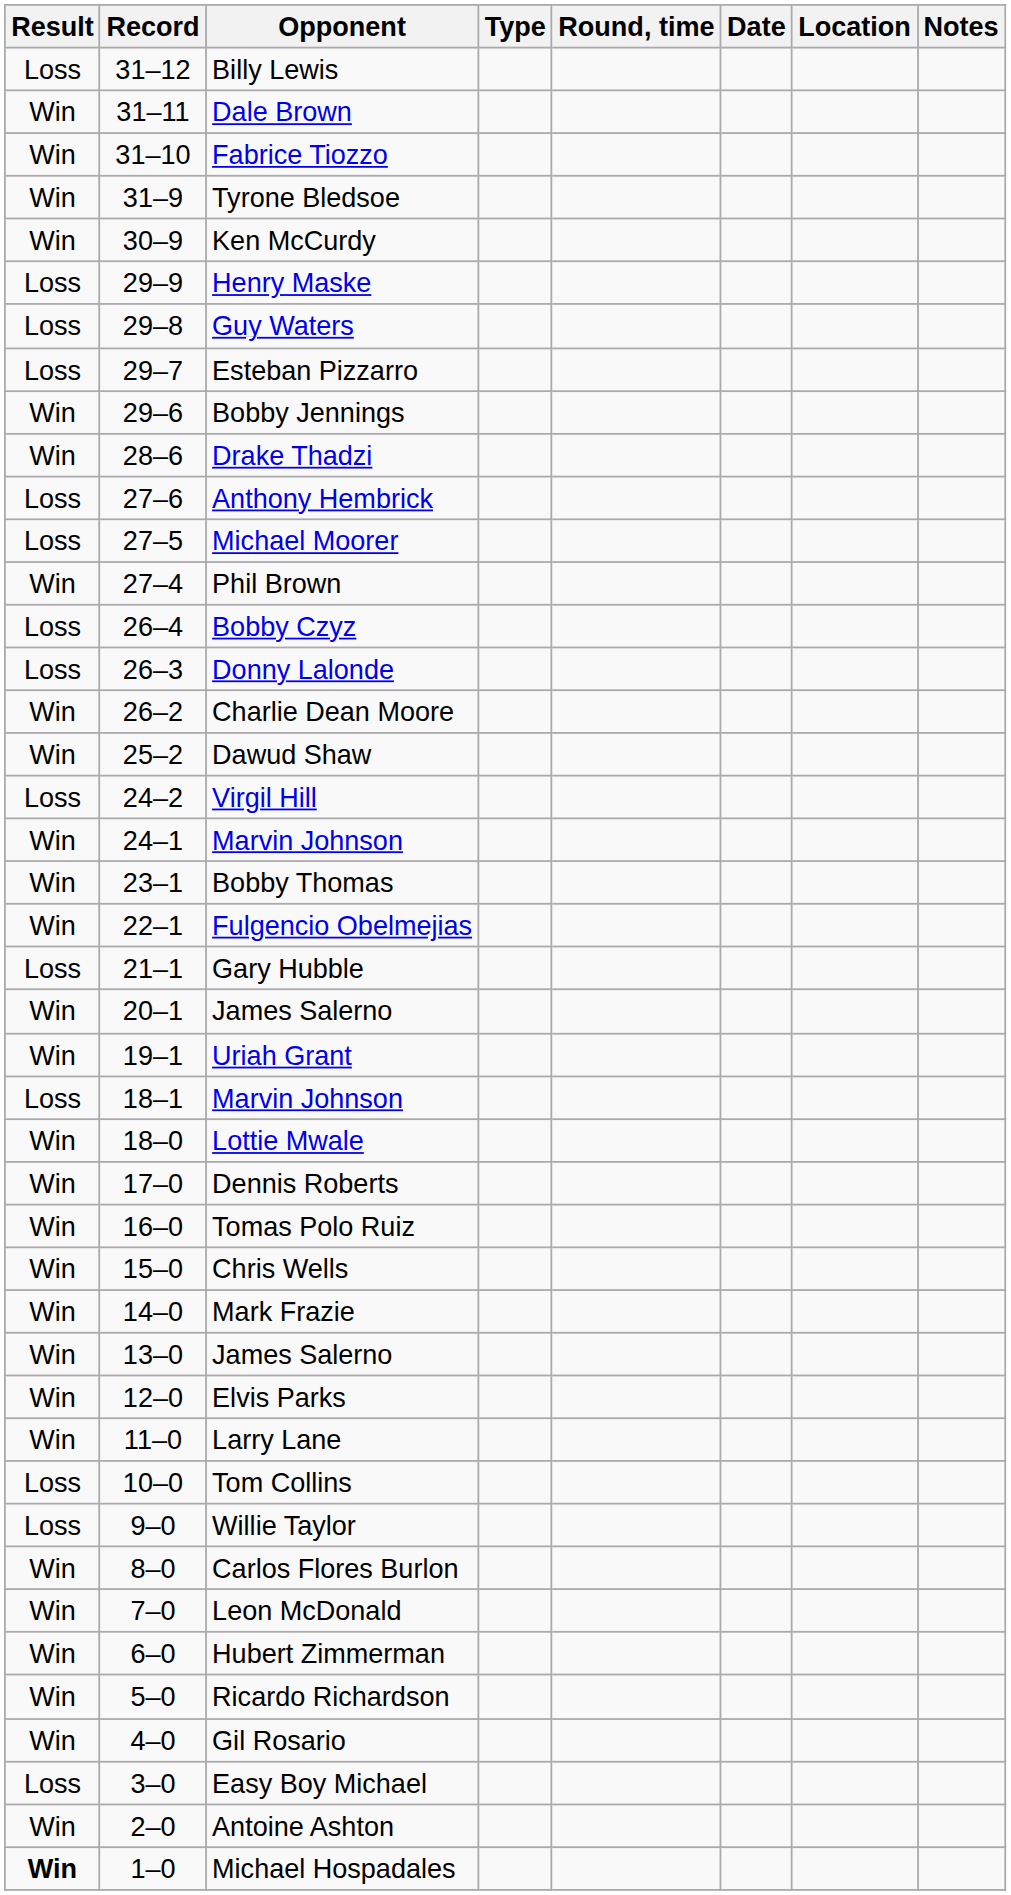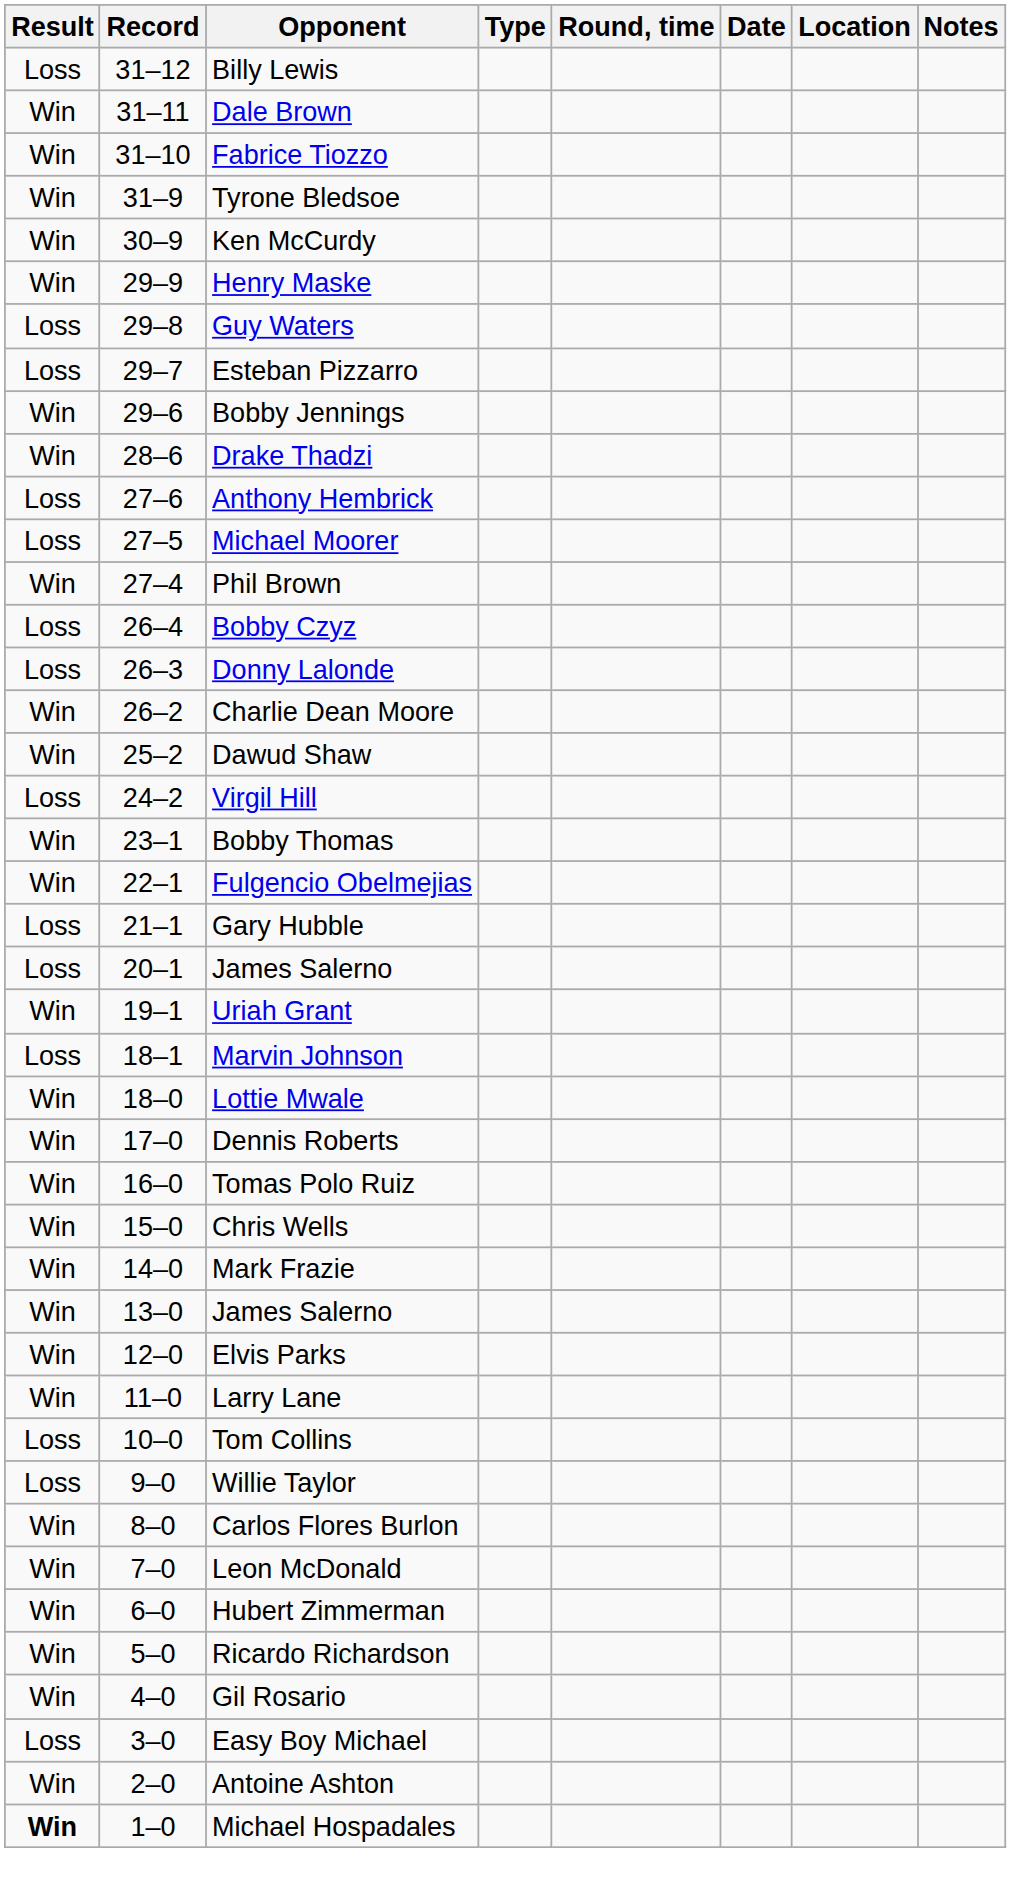 <table class="wikitable" style="text-align:center; font-size:95%">
 <tr>
 <th>Result</th>
 <th>Record</th>
 <th>Opponent</th>
 <th>Type</th>
 <th>Round, time</th>
 <th>Date</th>
 <th>Location</th>
 <th>Notes</th>
 </tr>
 <tr>
 <td>Loss</td>
 <td>31–12</td>
 <td align=left> Billy Lewis</td>
 <td></td>
 <td></td>
 <td></td>
 <td align=left> </td>
 <td align=left></td>
 </tr>
 <tr>
 <td>Win</td>
 <td>31–11</td>
 <td align=left> <a href='#'>Dale Brown</a></td>
 <td></td>
 <td></td>
 <td></td>
 <td align=left> </td>
 <td align=left></td>
 </tr>
 <tr>
 <td>Win</td>
 <td>31–10</td>
 <td align=left> <a href='#'>Fabrice Tiozzo</a></td>
 <td></td>
 <td></td>
 <td></td>
 <td align=left> </td>
 <td align=left></td>
 </tr>
 <tr>
 <td>Win</td>
 <td>31–9</td>
 <td align=left> Tyrone Bledsoe</td>
 <td></td>
 <td></td>
 <td></td>
 <td align=left> </td>
 <td align=left></td>
 </tr>
 <tr>
 <td>Win</td>
 <td>30–9</td>
 <td align=left> Ken McCurdy</td>
 <td></td>
 <td></td>
 <td></td>
 <td align=left> </td>
 <td align=left></td>
 </tr>
 <tr>
-<td>Loss</td>
+<td>Win</td>
 <td>29–9</td>
 <td align=left> <a href='#'>Henry Maske</a></td>
 <td></td>
 <td></td>
 <td></td>
 <td align=left> </td>
 <td align=left></td>
 </tr>
 <tr>
 <td>Loss</td>
 <td>29–8</td>
 <td align=left> <a href='#'>Guy Waters</a></td>
 <td></td>
 <td></td>
 <td></td>
 <td align=left> </td>
 <td align=left></td>
 </tr>
 <tr>
 <td>Loss</td>
 <td>29–7</td>
 <td align=left> Esteban Pizzarro</td>
 <td></td>
 <td></td>
 <td></td>
 <td align=left> </td>
 <td align=left></td>
 </tr>
 <tr>
 <td>Win</td>
 <td>29–6</td>
 <td align=left> Bobby Jennings</td>
 <td></td>
 <td></td>
 <td></td>
 <td align=left> </td>
 <td align=left></td>
 </tr>
 <tr>
 <td>Win</td>
 <td>28–6</td>
 <td align=left> <a href='#'>Drake Thadzi</a></td>
 <td></td>
 <td></td>
 <td></td>
 <td align=left> </td>
 <td align=left></td>
 </tr>
 <tr>
 <td>Loss</td>
 <td>27–6</td>
 <td align=left> <a href='#'>Anthony Hembrick</a></td>
 <td></td>
 <td></td>
 <td></td>
 <td align=left> </td>
 <td align=left></td>
 </tr>
 <tr>
 <td>Loss</td>
 <td>27–5</td>
 <td align=left> <a href='#'>Michael Moorer</a></td>
 <td></td>
 <td></td>
 <td></td>
 <td align=left> </td>
 <td align=left></td>
 </tr>
 <tr>
 <td>Win</td>
 <td>27–4</td>
 <td align=left> Phil Brown</td>
 <td></td>
 <td></td>
 <td></td>
 <td align=left> </td>
 <td align=left></td>
 </tr>
 <tr>
 <td>Loss</td>
 <td>26–4</td>
 <td align=left> <a href='#'>Bobby Czyz</a></td>
 <td></td>
 <td></td>
 <td></td>
 <td align=left> </td>
 <td align=left></td>
 </tr>
 <tr>
 <td>Loss</td>
 <td>26–3</td>
 <td align=left> <a href='#'>Donny Lalonde</a></td>
 <td></td>
 <td></td>
 <td></td>
 <td align=left> </td>
 <td align=left></td>
 </tr>
 <tr>
 <td>Win</td>
 <td>26–2</td>
 <td align=left> Charlie Dean Moore</td>
 <td></td>
 <td></td>
 <td></td>
 <td align=left> </td>
 <td align=left></td>
 </tr>
 <tr>
 <td>Win</td>
 <td>25–2</td>
 <td align=left> Dawud Shaw</td>
 <td></td>
 <td></td>
 <td></td>
 <td align=left> </td>
 <td align=left></td>
 </tr>
 <tr>
 <td>Loss</td>
 <td>24–2</td>
 <td align=left> <a href='#'>Virgil Hill</a></td>
 <td></td>
 <td></td>
 <td></td>
 <td align=left> </td>
 <td align=left></td>
 </tr>
 <tr>
 <td>Win</td>
-<td>24–1</td>
-<td align=left> <a href='#'>Marvin Johnson</a></td>
-<td></td>
-<td></td>
-<td></td>
-<td align=left> </td>
-<td align=left></td>
-</tr>
-<tr>
-<td>Win</td>
 <td>23–1</td>
 <td align=left> Bobby Thomas</td>
 <td></td>
 <td></td>
 <td></td>
 <td align=left> </td>
 <td align=left></td>
 </tr>
 <tr>
 <td>Win</td>
 <td>22–1</td>
 <td align=left> <a href='#'>Fulgencio Obelmejias</a></td>
 <td></td>
 <td></td>
 <td></td>
 <td align=left> </td>
 <td align=left></td>
 </tr>
 <tr>
 <td>Loss</td>
 <td>21–1</td>
 <td align=left> Gary Hubble</td>
 <td></td>
 <td></td>
 <td></td>
 <td align=left> </td>
 <td align=left></td>
 </tr>
 <tr>
-<td>Win</td>
+<td>Loss</td>
 <td>20–1</td>
 <td align=left> James Salerno</td>
 <td></td>
 <td></td>
 <td></td>
 <td align=left> </td>
 <td align=left></td>
 </tr>
 <tr>
 <td>Win</td>
 <td>19–1</td>
 <td align=left> <a href='#'>Uriah Grant</a></td>
 <td></td>
 <td></td>
 <td></td>
 <td align=left> </td>
 <td align=left></td>
 </tr>
 <tr>
 <td>Loss</td>
 <td>18–1</td>
 <td align=left> <a href='#'>Marvin Johnson</a></td>
 <td></td>
 <td></td>
 <td></td>
 <td align=left> </td>
 <td align=left></td>
 </tr>
 <tr>
 <td>Win</td>
 <td>18–0</td>
 <td align=left> <a href='#'>Lottie Mwale</a></td>
 <td></td>
 <td></td>
 <td></td>
 <td align=left> </td>
 <td align=left></td>
 </tr>
 <tr>
 <td>Win</td>
 <td>17–0</td>
 <td align=left> Dennis Roberts</td>
 <td></td>
 <td></td>
 <td></td>
 <td align=left> </td>
 <td align=left></td>
 </tr>
 <tr>
 <td>Win</td>
 <td>16–0</td>
 <td align=left> Tomas Polo Ruiz</td>
 <td></td>
 <td></td>
 <td></td>
 <td align=left> </td>
 <td align=left></td>
 </tr>
 <tr>
 <td>Win</td>
 <td>15–0</td>
 <td align=left> Chris Wells</td>
 <td></td>
 <td></td>
 <td></td>
 <td align=left> </td>
 <td align=left></td>
 </tr>
 <tr>
 <td>Win</td>
 <td>14–0</td>
 <td align=left> Mark Frazie</td>
 <td></td>
 <td></td>
 <td></td>
 <td align=left> </td>
 <td align=left></td>
 </tr>
 <tr>
 <td>Win</td>
 <td>13–0</td>
 <td align=left> James Salerno</td>
 <td></td>
 <td></td>
 <td></td>
 <td align=left> </td>
 <td align=left></td>
 </tr>
 <tr>
 <td>Win</td>
 <td>12–0</td>
 <td align=left> Elvis Parks</td>
 <td></td>
 <td></td>
 <td></td>
 <td align=left> </td>
 <td align=left></td>
 </tr>
 <tr>
 <td>Win</td>
 <td>11–0</td>
 <td align=left> Larry Lane</td>
 <td></td>
 <td></td>
 <td></td>
 <td align=left> </td>
 <td align=left></td>
 </tr>
 <tr>
 <td>Loss</td>
 <td>10–0</td>
 <td align=left> Tom Collins</td>
 <td></td>
 <td></td>
 <td></td>
 <td align=left> </td>
 <td align=left></td>
 </tr>
 <tr>
 <td>Loss</td>
 <td>9–0</td>
 <td align=left> Willie Taylor</td>
 <td></td>
 <td></td>
 <td></td>
 <td align=left> </td>
 <td align=left></td>
 </tr>
 <tr>
 <td>Win</td>
 <td>8–0</td>
 <td align=left> Carlos Flores Burlon</td>
 <td></td>
 <td></td>
 <td></td>
 <td align=left> </td>
 <td align=left></td>
 </tr>
 <tr>
 <td>Win</td>
 <td>7–0</td>
 <td align=left> Leon McDonald</td>
 <td></td>
 <td></td>
 <td></td>
 <td align=left> </td>
 <td align=left></td>
 </tr>
 <tr>
 <td>Win</td>
 <td>6–0</td>
 <td align=left> Hubert Zimmerman</td>
 <td></td>
 <td></td>
 <td></td>
 <td align=left> </td>
 <td align=left></td>
 </tr>
 <tr>
 <td>Win</td>
 <td>5–0</td>
 <td align=left> Ricardo Richardson</td>
 <td></td>
 <td></td>
 <td></td>
 <td align=left> </td>
 <td align=left></td>
 </tr>
 <tr>
 <td>Win</td>
 <td>4–0</td>
 <td align=left> Gil Rosario</td>
 <td></td>
 <td></td>
 <td></td>
 <td align=left> </td>
 <td align=left></td>
 </tr>
 <tr>
 <td>Loss</td>
 <td>3–0</td>
 <td align=left> Easy Boy Michael</td>
 <td></td>
 <td></td>
 <td></td>
 <td align=left> </td>
 <td align=left></td>
 </tr>
 <tr>
 <td>Win</td>
 <td>2–0</td>
 <td align=left> Antoine Ashton</td>
 <td></td>
 <td></td>
 <td></td>
 <td align=left> </td>
 <td align=left></td>
 </tr>
 <tr>
 <td><strong>Win</strong></td>
 <td>1–0</td>
 <td align=left> Michael Hospadales</td>
 <td></td>
 <td></td>
 <td></td>
 <td align=left> </td>
 <td align=left></td>
 </tr>
 </table>
